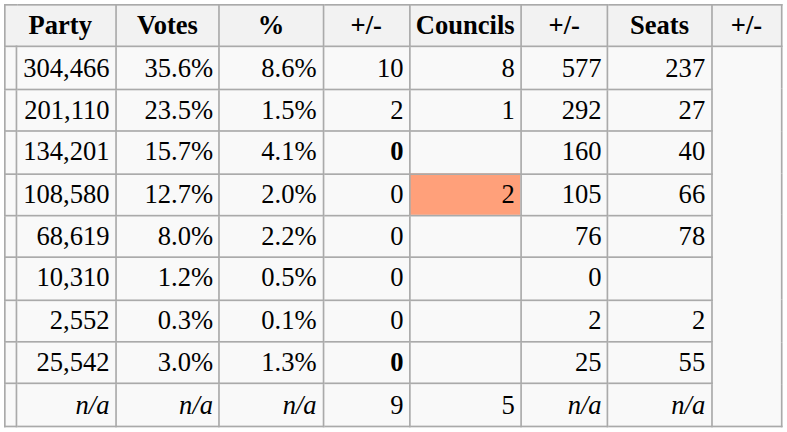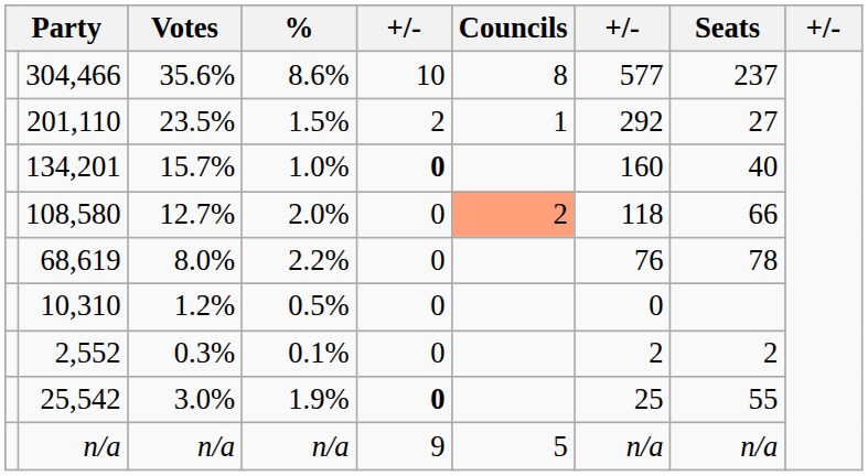 <table class="wikitable" style="text-align:right;">
 <tr>
 <th colspan=2>Party</th>
 <th style="width:55px;">Votes</th>
 <th style="width:55px;">%</th>
 <th style="width:45px;">+/-</th>
 <th style="width:55px;">Councils</th>
 <th style="width:45px;">+/-</th>
 <th style="width:55px;">Seats</th>
 <th style="width:35px;">+/-</th>
 </tr>
 <tr>
 <td></td>
 <td>304,466</td>
 <td>35.6%</td>
 <td>8.6%</td>
 <td>10</td>
 <td>8</td>
 <td>577</td>
 <td>237</td>
 </tr>
 <tr>
 <td></td>
 <td>201,110</td>
 <td>23.5%</td>
 <td>1.5%</td>
 <td>2</td>
 <td>1</td>
 <td>292</td>
 <td>27</td>
 </tr>
 <tr>
 <td></td>
 <td>134,201</td>
 <td>15.7%</td>
-<td>4.1%</td>
+<td>1.0%</td>
 <td><strong>0</strong></td>
 <td></td>
 <td>160</td>
 <td>40</td>
 </tr>
 <tr>
 <td></td>
 <td>108,580</td>
 <td>12.7%</td>
 <td>2.0%</td>
 <td>0</td>
 <td style="background: lightsalmon;">2</td>
-<td>105</td>
+<td>118</td>
 <td>66</td>
 </tr>
 <tr>
 <td></td>
 <td>68,619</td>
 <td>8.0%</td>
 <td>2.2%</td>
 <td>0</td>
 <td></td>
 <td>76</td>
 <td>78</td>
 </tr>
 <tr>
 <td></td>
 <td>10,310</td>
 <td>1.2%</td>
 <td>0.5%</td>
 <td>0</td>
 <td></td>
 <td>0</td>
 <td></td>
 </tr>
 <tr>
 <td></td>
 <td>2,552</td>
 <td>0.3%</td>
 <td>0.1%</td>
 <td>0</td>
 <td></td>
 <td>2</td>
 <td>2</td>
 </tr>
 <tr>
 <td></td>
 <td>25,542</td>
 <td>3.0%</td>
-<td>1.3%</td>
+<td>1.9%</td>
 <td><strong>0</strong></td>
 <td></td>
 <td>25</td>
 <td>55</td>
 </tr>
 <tr>
 <td></td>
 <td><em>n/a</em></td>
 <td><em>n/a</em></td>
 <td><em>n/a</em></td>
 <td>9</td>
 <td>5</td>
 <td><em>n/a</em></td>
 <td><em>n/a</em></td>
 </tr>
 </table>
